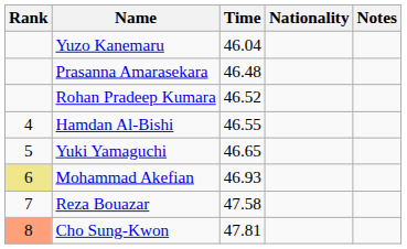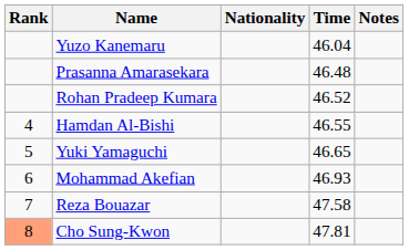 <table class="wikitable sortable" style="text-align:center">
 <tr>
 <th>Rank</th>
 <th>Name</th>
+<th>Nationality</th>
 <th>Time</th>
-<th>Nationality</th>
 <th>Notes</th>
 </tr>
 <tr>
 <td></td>
 <td align=left><a href='#'>Yuzo Kanemaru</a></td>
+<td align=left></td>
 <td>46.04</td>
-<td align=left></td>
 <td></td>
 </tr>
 <tr>
 <td></td>
 <td align=left><a href='#'>Prasanna Amarasekara</a></td>
+<td align=left></td>
 <td>46.48</td>
-<td align=left></td>
 <td></td>
 </tr>
 <tr>
 <td></td>
 <td align=left><a href='#'>Rohan Pradeep Kumara</a></td>
+<td align=left></td>
 <td>46.52</td>
-<td align=left></td>
 <td></td>
 </tr>
 <tr>
 <td>4</td>
 <td align=left><a href='#'>Hamdan Al-Bishi</a></td>
+<td align=left></td>
 <td>46.55</td>
-<td align=left></td>
 <td></td>
 </tr>
 <tr>
 <td>5</td>
 <td align=left><a href='#'>Yuki Yamaguchi</a></td>
+<td align=left></td>
 <td>46.65</td>
-<td align=left></td>
 <td></td>
 </tr>
 <tr>
-<td style="background: khaki;">6</td>
+<td>6</td>
 <td align=left><a href='#'>Mohammad Akefian</a></td>
+<td align=left></td>
 <td>46.93</td>
-<td align=left></td>
 <td></td>
 </tr>
 <tr>
 <td>7</td>
 <td align=left><a href='#'>Reza Bouazar</a></td>
+<td align=left></td>
 <td>47.58</td>
-<td align=left></td>
 <td></td>
 </tr>
 <tr>
 <td style="background: lightsalmon;">8</td>
 <td align=left><a href='#'>Cho Sung-Kwon</a></td>
+<td align=left></td>
 <td>47.81</td>
-<td align=left></td>
 <td></td>
 </tr>
 </table>
